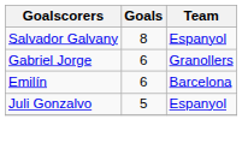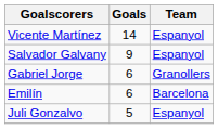 <table class="wikitable sortable" class="wikitable">
 <tr style="background:#ccc; text-align:center;">
 <th>Goalscorers</th>
 <th>Goals</th>
 <th>Team</th>
 </tr>
 <tr>
+<td> <a href='#'>Vicente Martínez</a></td>
+<td style="text-align:center;">14</td>
+<td><a href='#'>Espanyol</a></td>
+</tr>
+<tr>
 <td> <a href='#'>Salvador Galvany</a></td>
-<td style="text-align:center;">8</td>
+<td style="text-align:center;">9</td>
 <td><a href='#'>Espanyol</a></td>
 </tr>
 <tr>
 <td> <a href='#'>Gabriel Jorge</a></td>
 <td style="text-align:center;">6</td>
 <td><a href='#'>Granollers</a></td>
 </tr>
 <tr>
 <td> <a href='#'>Emilín</a></td>
 <td style="text-align:center;">6</td>
 <td><a href='#'>Barcelona</a></td>
 </tr>
 <tr>
 <td> <a href='#'>Juli Gonzalvo</a></td>
 <td style="text-align:center;">5</td>
 <td><a href='#'>Espanyol</a></td>
 </tr>
 <tr>
 </tr>
 </table>
